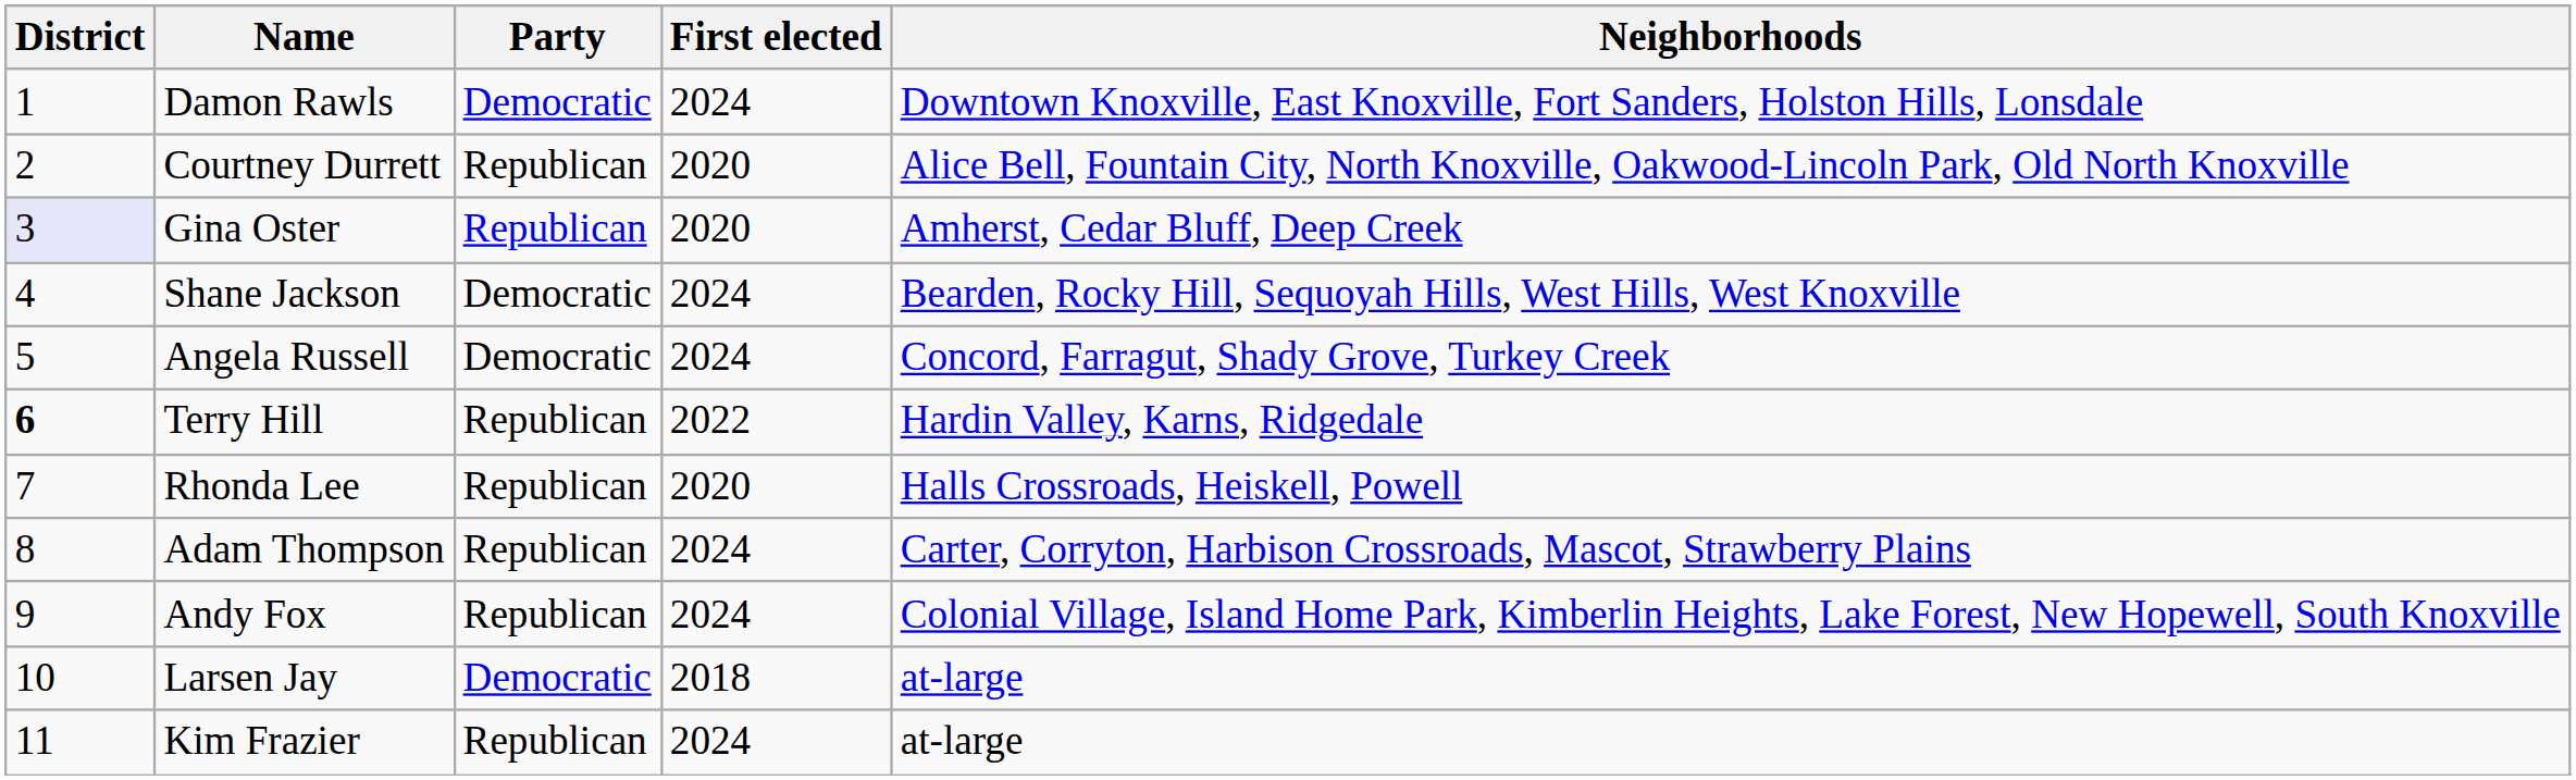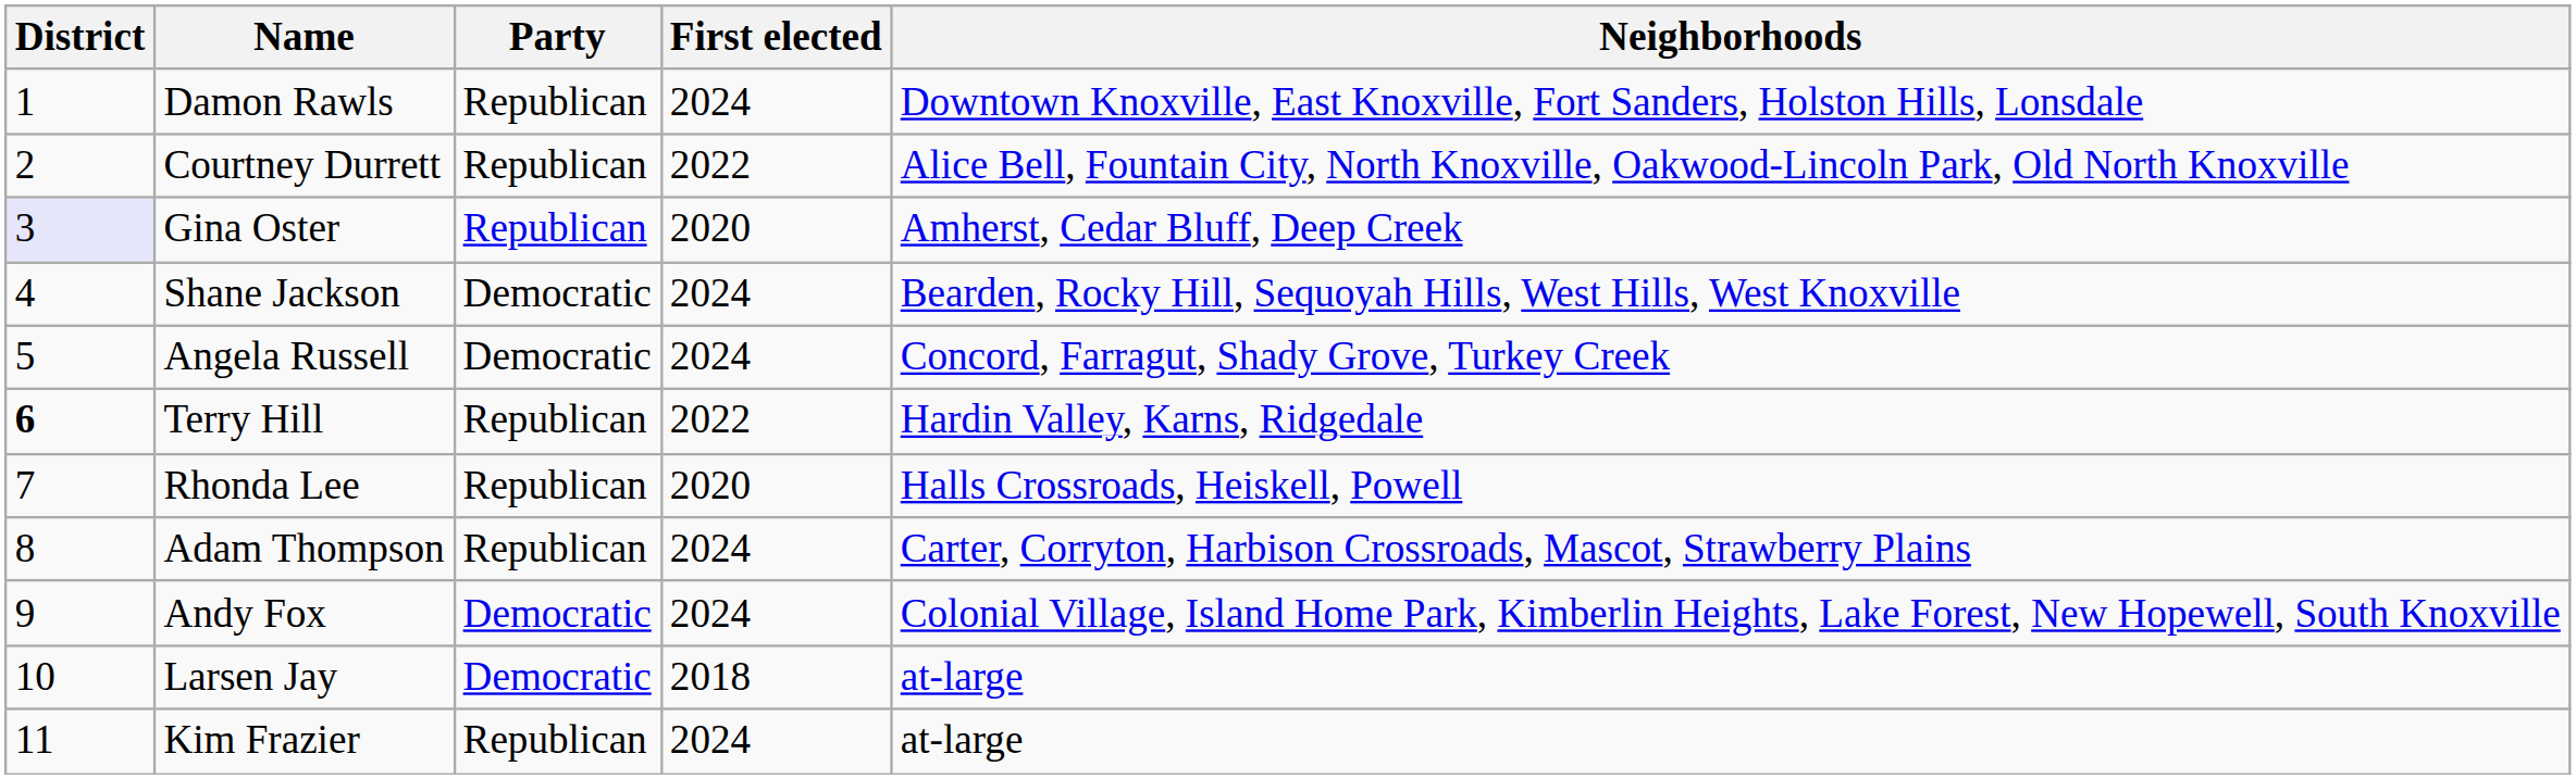 <table class="wikitable">
 <tr>
 <th>District</th>
 <th>Name</th>
 <th>Party</th>
 <th>First elected</th>
 <th>Neighborhoods</th>
 </tr>
 <tr>
 <td>1</td>
 <td>Damon Rawls</td>
-<td><a href='#'>Democratic</a></td>
+<td>Republican</td>
 <td>2024</td>
 <td><a href='#'>Downtown Knoxville</a>, <a href='#'>East Knoxville</a>, <a href='#'>Fort Sanders</a>, <a href='#'>Holston Hills</a>, <a href='#'>Lonsdale</a></td>
 </tr>
 <tr>
 <td>2</td>
 <td>Courtney Durrett</td>
 <td>Republican</td>
-<td>2020</td>
+<td>2022</td>
 <td><a href='#'>Alice Bell</a>, <a href='#'>Fountain City</a>, <a href='#'>North Knoxville</a>, <a href='#'>Oakwood-Lincoln Park</a>, <a href='#'>Old North Knoxville</a></td>
 </tr>
 <tr>
 <td style="background: lavender;">3</td>
 <td>Gina Oster</td>
 <td><a href='#'>Republican</a></td>
 <td>2020</td>
 <td><a href='#'>Amherst</a>, <a href='#'>Cedar Bluff</a>, <a href='#'>Deep Creek</a></td>
 </tr>
 <tr>
 <td>4</td>
 <td>Shane Jackson</td>
 <td>Democratic</td>
 <td>2024</td>
 <td><a href='#'>Bearden</a>, <a href='#'>Rocky Hill</a>, <a href='#'>Sequoyah Hills</a>, <a href='#'>West Hills</a>, <a href='#'>West Knoxville</a></td>
 </tr>
 <tr>
 <td>5</td>
 <td>Angela Russell</td>
 <td>Democratic</td>
 <td>2024</td>
 <td><a href='#'>Concord</a>, <a href='#'>Farragut</a>, <a href='#'>Shady Grove</a>, <a href='#'>Turkey Creek</a></td>
 </tr>
 <tr>
 <td><strong>6</strong></td>
 <td>Terry Hill</td>
 <td>Republican</td>
 <td>2022</td>
 <td><a href='#'>Hardin Valley</a>, <a href='#'>Karns</a>, <a href='#'>Ridgedale</a></td>
 </tr>
 <tr>
 <td>7</td>
 <td>Rhonda Lee</td>
 <td>Republican</td>
 <td>2020</td>
 <td><a href='#'>Halls Crossroads</a>, <a href='#'>Heiskell</a>, <a href='#'>Powell</a></td>
 </tr>
 <tr>
 <td>8</td>
 <td>Adam Thompson</td>
 <td>Republican</td>
 <td>2024</td>
 <td><a href='#'>Carter</a>, <a href='#'>Corryton</a>, <a href='#'>Harbison Crossroads</a>, <a href='#'>Mascot</a>, <a href='#'>Strawberry Plains</a></td>
 </tr>
 <tr>
 <td>9</td>
 <td>Andy Fox</td>
-<td>Republican</td>
+<td><a href='#'>Democratic</a></td>
 <td>2024</td>
 <td><a href='#'>Colonial Village</a>, <a href='#'>Island Home Park</a>, <a href='#'>Kimberlin Heights</a>, <a href='#'>Lake Forest</a>, <a href='#'>New Hopewell</a>, <a href='#'>South Knoxville</a></td>
 </tr>
 <tr>
 <td>10</td>
 <td>Larsen Jay</td>
 <td><a href='#'>Democratic</a></td>
 <td>2018</td>
 <td><a href='#'>at-large</a></td>
 </tr>
 <tr>
 <td>11</td>
 <td>Kim Frazier</td>
 <td>Republican</td>
 <td>2024</td>
 <td>at-large</td>
 </tr>
 </table>
